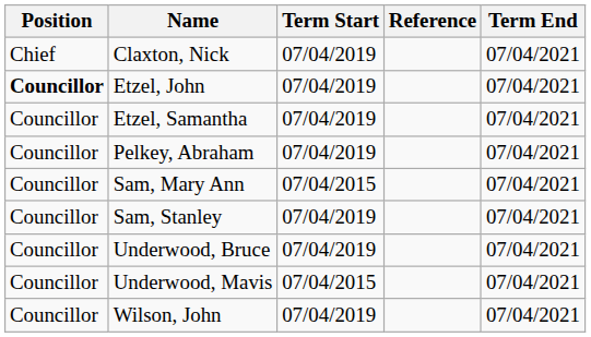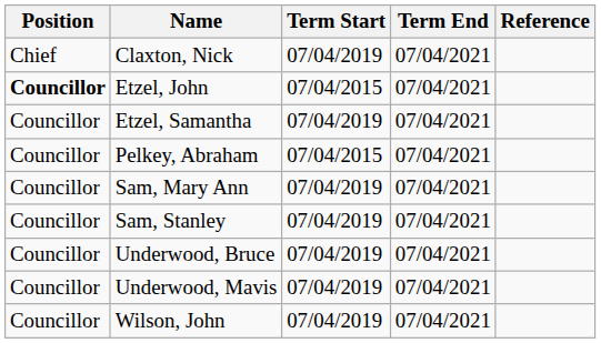 <table class="wikitable">
 <tr>
 <th>Position</th>
 <th>Name</th>
 <th>Term Start</th>
+<th>Term End</th>
 <th>Reference</th>
-<th>Term End</th>
 </tr>
 <tr>
 <td>Chief</td>
 <td>Claxton, Nick</td>
 <td>07/04/2019</td>
+<td>07/04/2021</td>
 <td></td>
-<td>07/04/2021</td>
 </tr>
 <tr>
 <td><strong>Councillor</strong></td>
 <td>Etzel, John</td>
-<td>07/04/2019</td>
+<td>07/04/2015</td>
+<td>07/04/2021</td>
 <td></td>
-<td>07/04/2021</td>
 </tr>
 <tr>
 <td>Councillor</td>
 <td>Etzel, Samantha</td>
 <td>07/04/2019</td>
+<td>07/04/2021</td>
 <td></td>
-<td>07/04/2021</td>
 </tr>
 <tr>
 <td>Councillor</td>
 <td>Pelkey, Abraham</td>
-<td>07/04/2019</td>
+<td>07/04/2015</td>
+<td>07/04/2021</td>
 <td></td>
-<td>07/04/2021</td>
 </tr>
 <tr>
 <td>Councillor</td>
 <td>Sam, Mary Ann</td>
-<td>07/04/2015</td>
+<td>07/04/2019</td>
+<td>07/04/2021</td>
 <td></td>
-<td>07/04/2021</td>
 </tr>
 <tr>
 <td>Councillor</td>
 <td>Sam, Stanley</td>
 <td>07/04/2019</td>
+<td>07/04/2021</td>
 <td></td>
-<td>07/04/2021</td>
 </tr>
 <tr>
 <td>Councillor</td>
 <td>Underwood, Bruce</td>
 <td>07/04/2019</td>
+<td>07/04/2021</td>
 <td></td>
-<td>07/04/2021</td>
 </tr>
 <tr>
 <td>Councillor</td>
 <td>Underwood, Mavis</td>
-<td>07/04/2015</td>
+<td>07/04/2019</td>
+<td>07/04/2021</td>
 <td></td>
-<td>07/04/2021</td>
 </tr>
 <tr>
 <td>Councillor</td>
 <td>Wilson, John</td>
 <td>07/04/2019</td>
+<td>07/04/2021</td>
 <td></td>
-<td>07/04/2021</td>
 </tr>
 </table>
